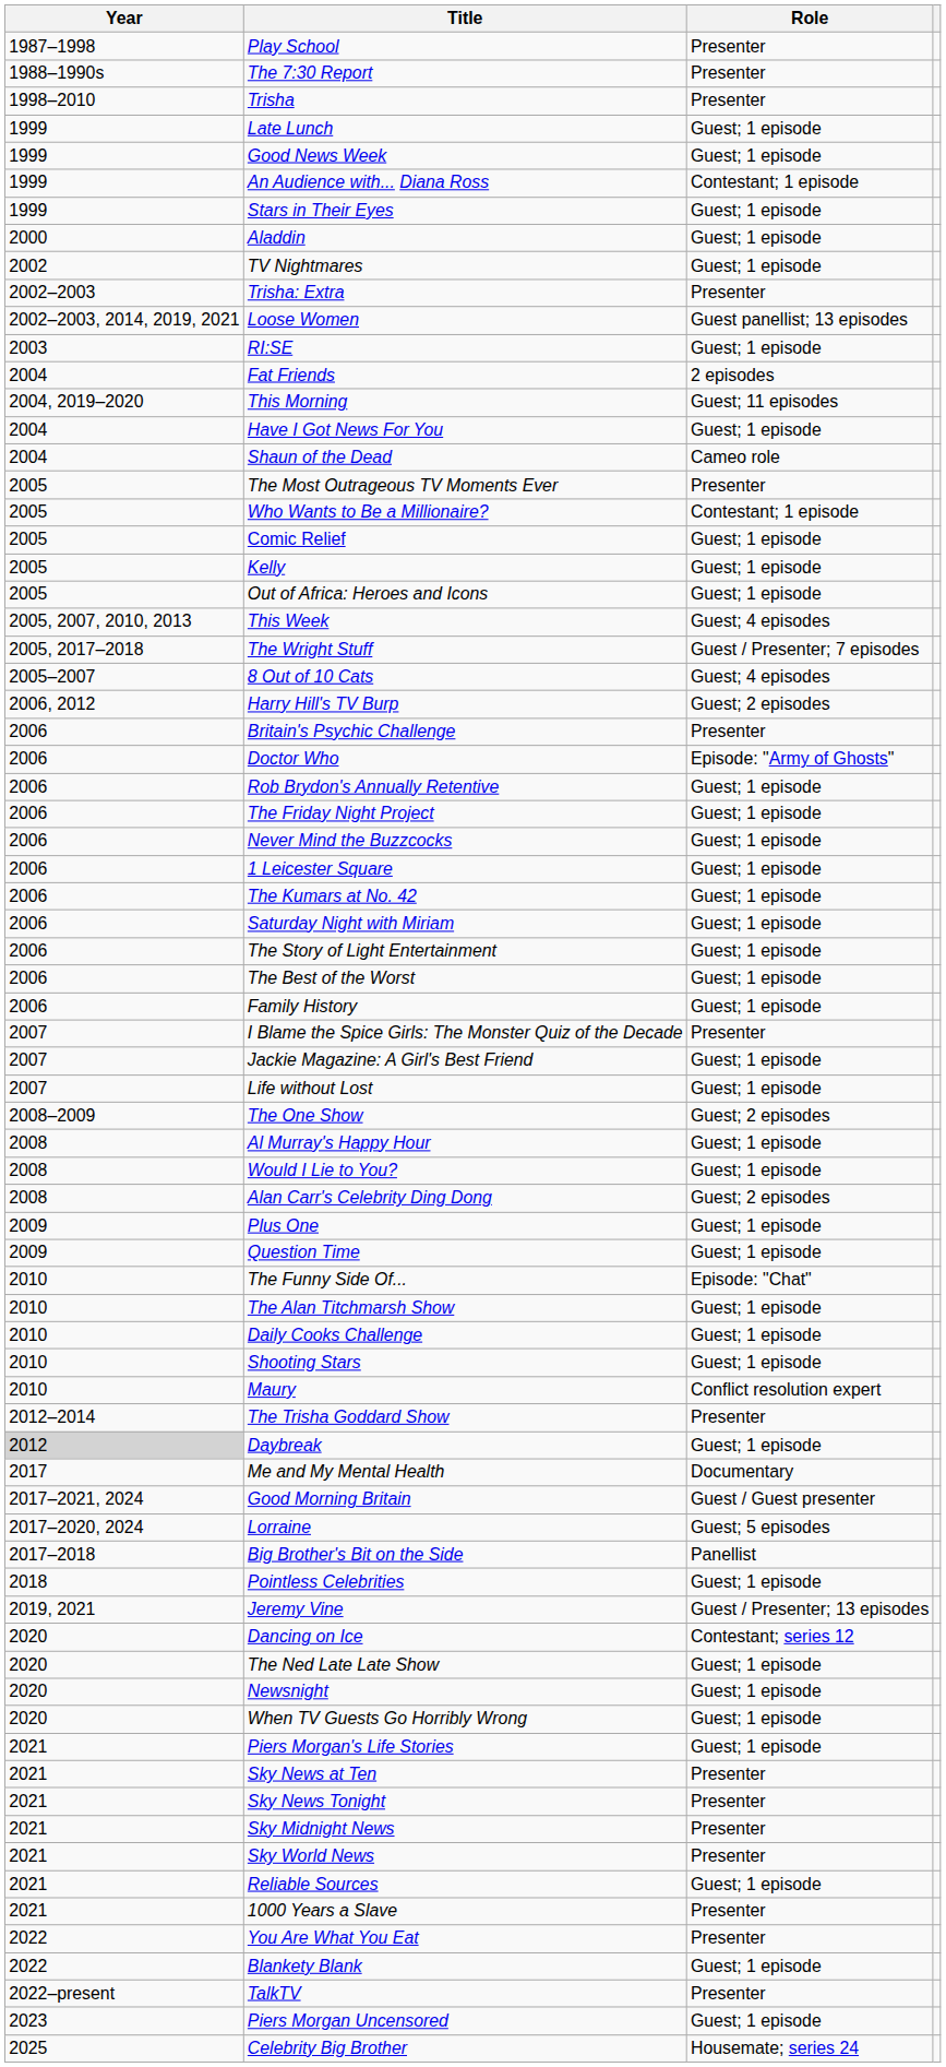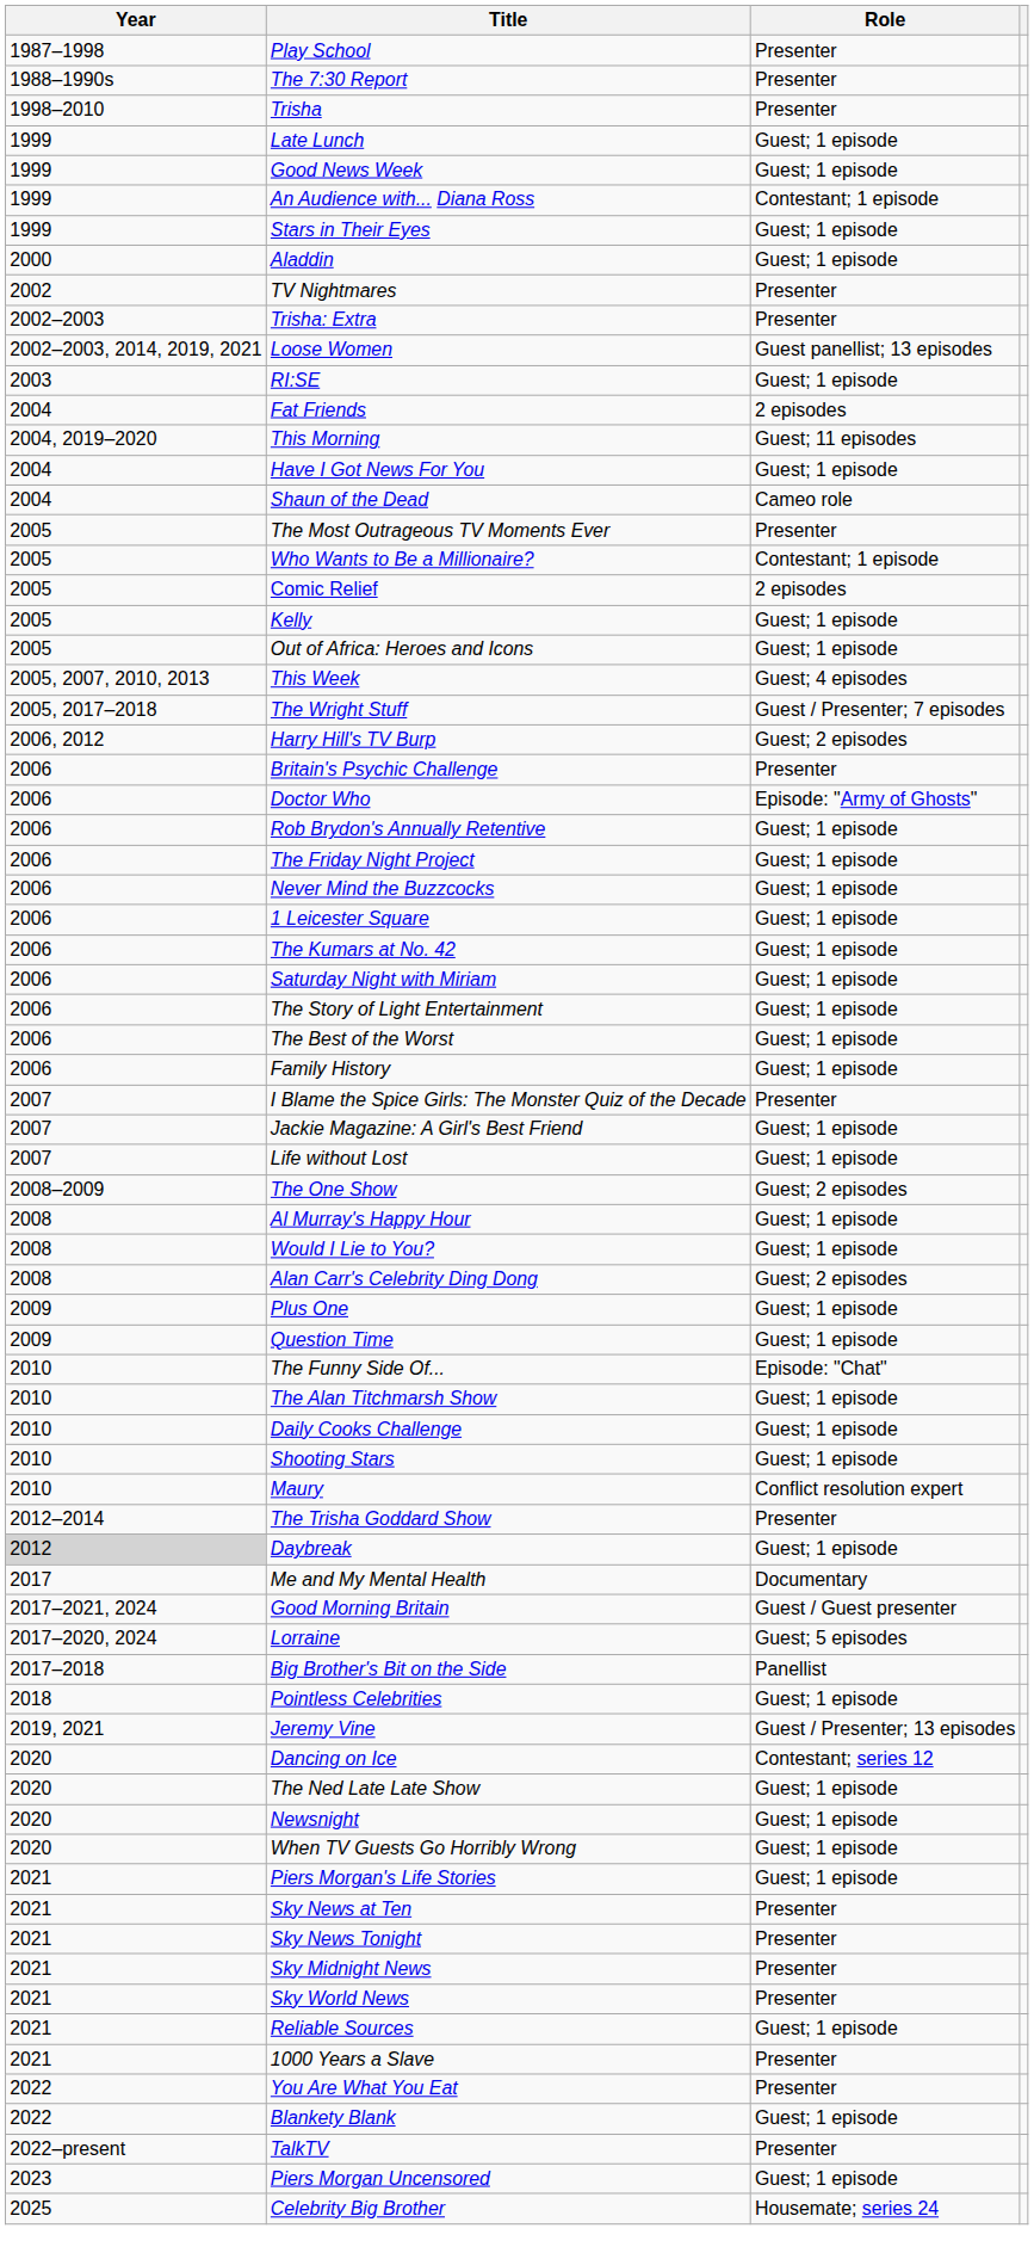 <table class="wikitable plainrowheaders sortable">
 <tr>
 <th>Year</th>
 <th>Title</th>
 <th>Role</th>
 <th class="unsortable"></th>
 </tr>
 <tr>
 <td>1987–1998</td>
 <td><em><a href='#'>Play School</a></em></td>
 <td>Presenter</td>
 <td align="center"></td>
 </tr>
 <tr>
 <td>1988–1990s</td>
 <td><em><a href='#'>The 7:30 Report</a></em></td>
 <td>Presenter</td>
 <td align="center"></td>
 </tr>
 <tr>
 <td>1998–2010</td>
 <td><em><a href='#'>Trisha</a></em></td>
 <td>Presenter</td>
 <td align="center"></td>
 </tr>
 <tr>
 <td>1999</td>
 <td><em><a href='#'>Late Lunch</a></em></td>
 <td>Guest; 1 episode</td>
 <td align="center"></td>
 </tr>
 <tr>
 <td>1999</td>
 <td><em><a href='#'>Good News Week</a></em></td>
 <td>Guest; 1 episode</td>
 <td align="center"></td>
 </tr>
 <tr>
 <td>1999</td>
 <td><em><a href='#'>An Audience with...</a> <a href='#'>Diana Ross</a></em></td>
 <td>Contestant; 1 episode</td>
 <td align="center"></td>
 </tr>
 <tr>
 <td>1999</td>
 <td><em><a href='#'>Stars in Their Eyes</a></em></td>
 <td>Guest; 1 episode</td>
 <td align="center"></td>
 </tr>
 <tr>
 <td>2000</td>
 <td><em><a href='#'>Aladdin</a></em></td>
 <td>Guest; 1 episode</td>
 <td align="center"></td>
 </tr>
 <tr>
 <td>2002</td>
 <td><em>TV Nightmares</em></td>
-<td>Guest; 1 episode</td>
+<td>Presenter</td>
 <td align="center"></td>
 </tr>
 <tr>
 <td>2002–2003</td>
 <td><em><a href='#'>Trisha: Extra</a></em></td>
 <td>Presenter</td>
 <td align="center"></td>
 </tr>
 <tr>
 <td>2002–2003, 2014, 2019, 2021</td>
 <td><em><a href='#'>Loose Women</a></em></td>
 <td>Guest panellist; 13 episodes</td>
 <td align="center"></td>
 </tr>
 <tr>
 <td>2003</td>
 <td><em><a href='#'>RI:SE</a></em></td>
 <td>Guest; 1 episode</td>
 <td align="center"></td>
 </tr>
 <tr>
 <td>2004</td>
 <td><em><a href='#'>Fat Friends</a></em></td>
 <td>2 episodes</td>
 <td align="center"></td>
 </tr>
 <tr>
 <td>2004, 2019–2020</td>
 <td><em><a href='#'>This Morning</a></em></td>
 <td>Guest; 11 episodes</td>
 <td align="center"></td>
 </tr>
 <tr>
 <td>2004</td>
 <td><em><a href='#'>Have I Got News For You</a></em></td>
 <td>Guest; 1 episode</td>
 <td align="center"></td>
 </tr>
 <tr>
 <td>2004</td>
 <td><em><a href='#'>Shaun of the Dead</a></em></td>
 <td>Cameo role</td>
 <td align="center"></td>
 </tr>
 <tr>
 <td>2005</td>
 <td><em>The Most Outrageous TV Moments Ever</em></td>
 <td>Presenter</td>
 <td align="center"></td>
 </tr>
 <tr>
 <td>2005</td>
 <td><em><a href='#'>Who Wants to Be a Millionaire?</a></em></td>
 <td>Contestant; 1 episode</td>
 <td align="center"></td>
 </tr>
 <tr>
 <td>2005</td>
 <td><a href='#'>Comic Relief</a></td>
-<td>Guest; 1 episode</td>
+<td>2 episodes</td>
 <td align="center"></td>
 </tr>
 <tr>
 <td>2005</td>
 <td><em><a href='#'>Kelly</a></em></td>
 <td>Guest; 1 episode</td>
 <td align="center"></td>
 </tr>
 <tr>
 <td>2005</td>
 <td><em>Out of Africa: Heroes and Icons</em></td>
 <td>Guest; 1 episode</td>
 <td align="center"></td>
 </tr>
 <tr>
 <td>2005, 2007, 2010, 2013</td>
 <td><em><a href='#'>This Week</a></em></td>
 <td>Guest; 4 episodes</td>
 <td align="center"></td>
 </tr>
 <tr>
 <td>2005, 2017–2018</td>
 <td><em><a href='#'>The Wright Stuff</a></em></td>
 <td>Guest / Presenter; 7 episodes</td>
-<td align="center"></td>
-</tr>
-<tr>
-<td>2005–2007</td>
-<td><em><a href='#'>8 Out of 10 Cats</a></em></td>
-<td>Guest; 4 episodes</td>
 <td align="center"></td>
 </tr>
 <tr>
 <td>2006, 2012</td>
 <td><em><a href='#'>Harry Hill's TV Burp</a></em></td>
 <td>Guest; 2 episodes</td>
 <td align="center"></td>
 </tr>
 <tr>
 <td>2006</td>
 <td><em><a href='#'>Britain's Psychic Challenge</a></em></td>
 <td>Presenter</td>
 <td align="center"></td>
 </tr>
 <tr>
 <td>2006</td>
 <td><em><a href='#'>Doctor Who</a></em></td>
 <td>Episode: "<a href='#'>Army of Ghosts</a>"</td>
 <td align="center"></td>
 </tr>
 <tr>
 <td>2006</td>
 <td><em><a href='#'>Rob Brydon's Annually Retentive</a></em></td>
 <td>Guest; 1 episode</td>
 <td align="center"></td>
 </tr>
 <tr>
 <td>2006</td>
 <td><em><a href='#'>The Friday Night Project</a></em></td>
 <td>Guest; 1 episode</td>
 <td align="center"></td>
 </tr>
 <tr>
 <td>2006</td>
 <td><em><a href='#'>Never Mind the Buzzcocks</a></em></td>
 <td>Guest; 1 episode</td>
 <td align="center"></td>
 </tr>
 <tr>
 <td>2006</td>
 <td><em><a href='#'>1 Leicester Square</a></em></td>
 <td>Guest; 1 episode</td>
 <td align="center"></td>
 </tr>
 <tr>
 <td>2006</td>
 <td><em><a href='#'>The Kumars at No. 42</a></em></td>
 <td>Guest; 1 episode</td>
 <td align="center"></td>
 </tr>
 <tr>
 <td>2006</td>
 <td><em><a href='#'>Saturday Night with Miriam</a></em></td>
 <td>Guest; 1 episode</td>
 <td align="center"></td>
 </tr>
 <tr>
 <td>2006</td>
 <td><em>The Story of Light Entertainment</em></td>
 <td>Guest; 1 episode</td>
 <td align="center"></td>
 </tr>
 <tr>
 <td>2006</td>
 <td><em>The Best of the Worst</em></td>
 <td>Guest; 1 episode</td>
 <td align="center"></td>
 </tr>
 <tr>
 <td>2006</td>
 <td><em>Family History</em></td>
 <td>Guest; 1 episode</td>
 <td align="center"></td>
 </tr>
 <tr>
 <td>2007</td>
 <td><em>I Blame the Spice Girls: The Monster Quiz of the Decade</em></td>
 <td>Presenter</td>
 <td align="center"></td>
 </tr>
 <tr>
 <td>2007</td>
 <td><em>Jackie Magazine: A Girl's Best Friend</em></td>
 <td>Guest; 1 episode</td>
 <td align="center"></td>
 </tr>
 <tr>
 <td>2007</td>
 <td><em>Life without Lost</em></td>
 <td>Guest; 1 episode</td>
 <td align="center"></td>
 </tr>
 <tr>
 <td>2008–2009</td>
 <td><em><a href='#'>The One Show</a></em></td>
 <td>Guest; 2 episodes</td>
 <td align="center"></td>
 </tr>
 <tr>
 <td>2008</td>
 <td><em><a href='#'>Al Murray's Happy Hour</a></em></td>
 <td>Guest; 1 episode</td>
 <td align="center"></td>
 </tr>
 <tr>
 <td>2008</td>
 <td><em><a href='#'>Would I Lie to You?</a></em></td>
 <td>Guest; 1 episode</td>
 <td align="center"></td>
 </tr>
 <tr>
 <td>2008</td>
 <td><em><a href='#'>Alan Carr's Celebrity Ding Dong</a></em></td>
 <td>Guest; 2 episodes</td>
 <td align="center"></td>
 </tr>
 <tr>
 <td>2009</td>
 <td><em><a href='#'>Plus One</a></em></td>
 <td>Guest; 1 episode</td>
 <td align="center"></td>
 </tr>
 <tr>
 <td>2009</td>
 <td><em><a href='#'>Question Time</a></em></td>
 <td>Guest; 1 episode</td>
 <td align="center"></td>
 </tr>
 <tr>
 <td>2010</td>
 <td><em>The Funny Side Of...</em></td>
 <td>Episode: "Chat"</td>
 <td align="center"></td>
 </tr>
 <tr>
 <td>2010</td>
 <td><em><a href='#'>The Alan Titchmarsh Show</a></em></td>
 <td>Guest; 1 episode</td>
 <td align="center"></td>
 </tr>
 <tr>
 <td>2010</td>
 <td><em><a href='#'>Daily Cooks Challenge</a></em></td>
 <td>Guest; 1 episode</td>
 <td align="center"></td>
 </tr>
 <tr>
 <td>2010</td>
 <td><em><a href='#'>Shooting Stars</a></em></td>
 <td>Guest; 1 episode</td>
 <td align="center"></td>
 </tr>
 <tr>
 <td>2010</td>
 <td><em><a href='#'>Maury</a></em></td>
 <td>Conflict resolution expert</td>
 <td align="center"></td>
 </tr>
 <tr>
 <td>2012–2014</td>
 <td><em><a href='#'>The Trisha Goddard Show</a></em></td>
 <td>Presenter</td>
 <td align="center"></td>
 </tr>
 <tr>
 <td style="background: lightgrey;">2012</td>
 <td><em><a href='#'>Daybreak</a></em></td>
 <td>Guest; 1 episode</td>
 <td align="center"></td>
 </tr>
 <tr>
 <td>2017</td>
 <td><em>Me and My Mental Health</em></td>
 <td>Documentary</td>
 <td align="center"></td>
 </tr>
 <tr>
 <td>2017–2021, 2024</td>
 <td><em><a href='#'>Good Morning Britain</a></em></td>
 <td>Guest / Guest presenter</td>
 <td align="center"></td>
 </tr>
 <tr>
 <td>2017–2020, 2024</td>
 <td><em><a href='#'>Lorraine</a></em></td>
 <td>Guest; 5 episodes</td>
 <td align="center"></td>
 </tr>
 <tr>
 <td>2017–2018</td>
 <td><em><a href='#'>Big Brother's Bit on the Side</a></em></td>
 <td>Panellist</td>
 <td align="center"></td>
 </tr>
 <tr>
 <td>2018</td>
 <td><em><a href='#'>Pointless Celebrities</a></em></td>
 <td>Guest; 1 episode</td>
 <td align="center"></td>
 </tr>
 <tr>
 <td>2019, 2021</td>
 <td><em><a href='#'>Jeremy Vine</a></em></td>
 <td>Guest / Presenter; 13 episodes</td>
 <td align="center"></td>
 </tr>
 <tr>
 <td>2020</td>
 <td><em><a href='#'>Dancing on Ice</a></em></td>
 <td>Contestant; <a href='#'>series 12</a></td>
 <td align="center"></td>
 </tr>
 <tr>
 <td>2020</td>
 <td><em>The Ned Late Late Show</em></td>
 <td>Guest; 1 episode</td>
 <td align="center"></td>
 </tr>
 <tr>
 <td>2020</td>
 <td><em><a href='#'>Newsnight</a></em></td>
 <td>Guest; 1 episode</td>
 <td align="center"></td>
 </tr>
 <tr>
 <td>2020</td>
 <td><em>When TV Guests Go Horribly Wrong</em></td>
 <td>Guest; 1 episode</td>
 <td align="center"></td>
 </tr>
 <tr>
 <td>2021</td>
 <td><em><a href='#'>Piers Morgan's Life Stories</a></em></td>
 <td>Guest; 1 episode</td>
 <td align="center"></td>
 </tr>
 <tr>
 <td>2021</td>
 <td><em><a href='#'>Sky News at Ten</a></em></td>
 <td>Presenter</td>
 <td align="center"></td>
 </tr>
 <tr>
 <td>2021</td>
 <td><em><a href='#'>Sky News Tonight</a></em></td>
 <td>Presenter</td>
 <td align="center"></td>
 </tr>
 <tr>
 <td>2021</td>
 <td><em><a href='#'>Sky Midnight News</a></em></td>
 <td>Presenter</td>
 <td align="center"></td>
 </tr>
 <tr>
 <td>2021</td>
 <td><em><a href='#'>Sky World News</a></em></td>
 <td>Presenter</td>
 <td align="center"></td>
 </tr>
 <tr>
 <td>2021</td>
 <td><em><a href='#'>Reliable Sources</a></em></td>
 <td>Guest; 1 episode</td>
 <td align="center"></td>
 </tr>
 <tr>
 <td>2021</td>
 <td><em>1000 Years a Slave</em></td>
 <td>Presenter</td>
 <td align="center"></td>
 </tr>
 <tr>
 <td>2022</td>
 <td><em><a href='#'>You Are What You Eat</a></em></td>
 <td>Presenter</td>
 <td align="center"></td>
 </tr>
 <tr>
 <td>2022</td>
 <td><em><a href='#'>Blankety Blank</a></em></td>
 <td>Guest; 1 episode</td>
 <td align="center"></td>
 </tr>
 <tr>
 <td>2022–present</td>
 <td><em><a href='#'>TalkTV</a></em></td>
 <td>Presenter</td>
 <td align="center"></td>
 </tr>
 <tr>
 <td>2023</td>
 <td><em><a href='#'>Piers Morgan Uncensored</a></em></td>
 <td>Guest; 1 episode</td>
 <td align="center"></td>
 </tr>
 <tr>
 <td>2025</td>
 <td><em><a href='#'>Celebrity Big Brother</a></em></td>
 <td>Housemate; <a href='#'>series 24</a></td>
 <td align="center"></td>
 </tr>
 </table>
